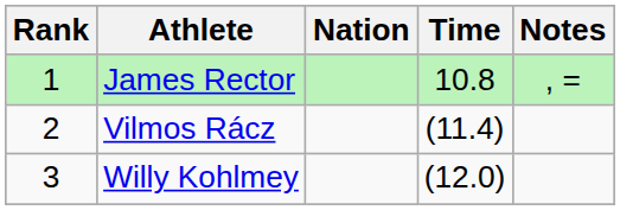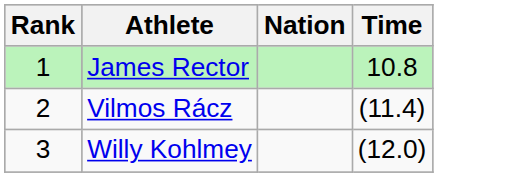 <table class="wikitable sortable" style="text-align:center">
 <tr>
 <th>Rank</th>
 <th>Athlete</th>
 <th>Nation</th>
 <th>Time</th>
-<th>Notes</th>
 </tr>
 <tr style="background:#bbf3bb;">
 <td>1</td>
 <td align=left><a href='#'>James Rector</a></td>
 <td align=left></td>
 <td>10.8</td>
-<td>, =</td>
 </tr>
 <tr>
 <td>2</td>
 <td align=left><a href='#'>Vilmos Rácz</a></td>
 <td align=left></td>
 <td>(11.4)</td>
-<td></td>
 </tr>
 <tr>
 <td>3</td>
 <td align=left><a href='#'>Willy Kohlmey</a></td>
 <td align=left></td>
 <td>(12.0)</td>
-<td></td>
 </tr>
 </table>
